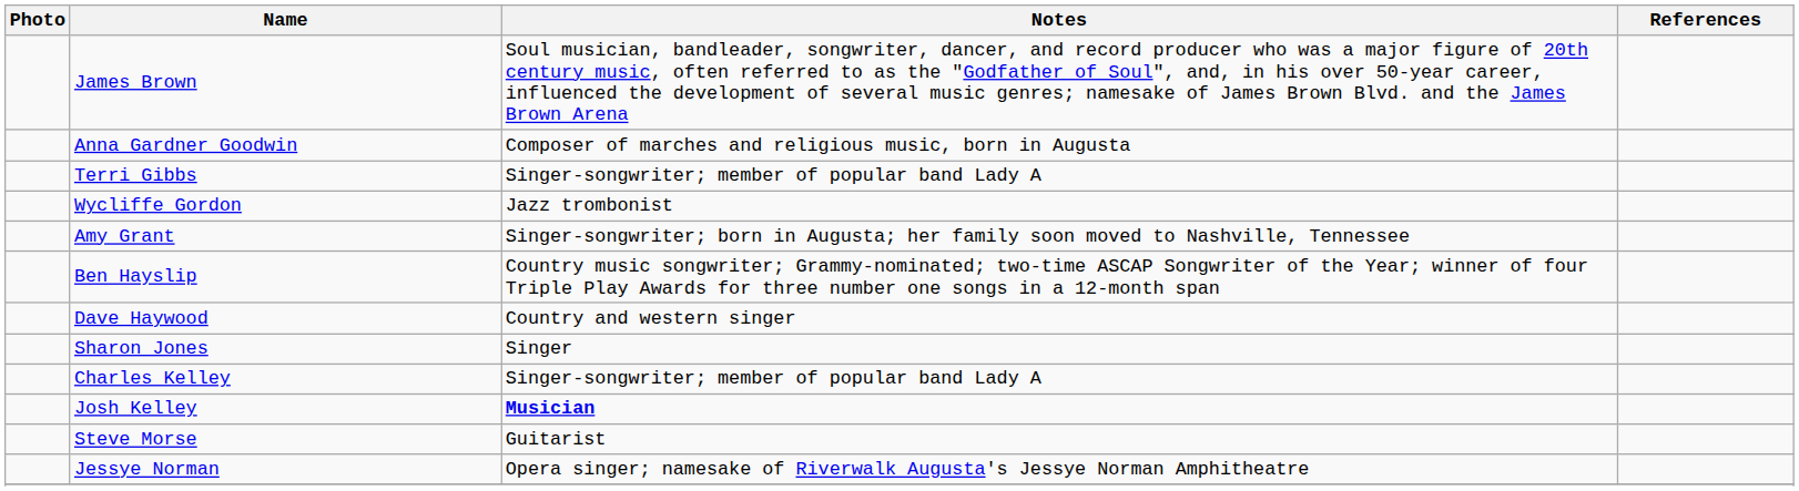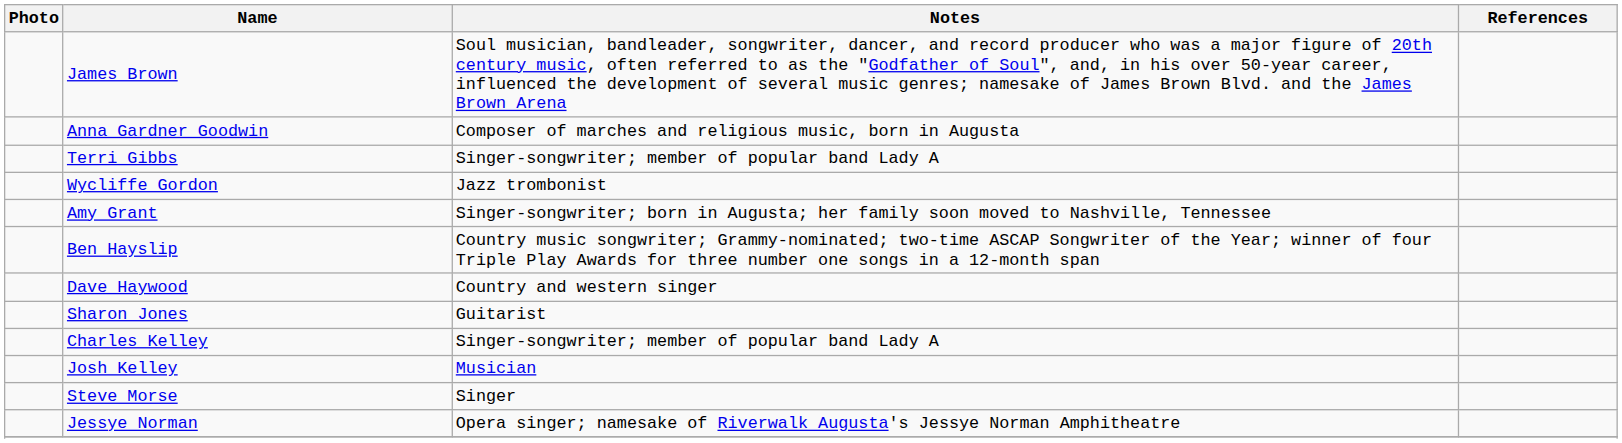 <table class="wikitable sortable">
 <tr>
 <th width="100px" class="unsortable">Photo</th>
 <th width="25%">Name</th>
 <th width="65%">Notes</th>
 <th width="10%" class="unsortable">References</th>
 </tr>
 <tr>
 <td></td>
 <td><a href='#'>James Brown</a></td>
 <td>Soul musician, bandleader, songwriter, dancer, and record producer who was a major figure of <a href='#'>20th century music</a>, often referred to as the "<a href='#'>Godfather of Soul</a>", and, in his over 50-year career, influenced the development of several music genres; namesake of James Brown Blvd. and the <a href='#'>James Brown Arena</a></td>
 <td></td>
 </tr>
 <tr>
 <td></td>
 <td><a href='#'>Anna Gardner Goodwin</a></td>
 <td>Composer of marches and religious music, born in Augusta</td>
 <td></td>
 </tr>
 <tr>
 <td></td>
 <td><a href='#'>Terri Gibbs</a></td>
 <td>Singer-songwriter; member of popular band Lady A</td>
 <td></td>
 </tr>
 <tr>
 <td></td>
 <td><a href='#'>Wycliffe Gordon</a></td>
 <td>Jazz trombonist</td>
 <td></td>
 </tr>
 <tr>
 <td></td>
 <td><a href='#'>Amy Grant</a></td>
 <td>Singer-songwriter; born in Augusta; her family soon moved to Nashville, Tennessee</td>
 <td></td>
 </tr>
 <tr>
 <td></td>
 <td><a href='#'>Ben Hayslip</a></td>
 <td>Country music songwriter; Grammy-nominated; two-time ASCAP Songwriter of the Year; winner of four Triple Play Awards for three number one songs in a 12-month span</td>
 <td></td>
 </tr>
 <tr>
 <td></td>
 <td><a href='#'>Dave Haywood</a></td>
 <td>Country and western singer</td>
 <td></td>
 </tr>
 <tr>
 <td></td>
 <td><a href='#'>Sharon Jones</a></td>
-<td>Singer</td>
+<td>Guitarist</td>
 <td></td>
 </tr>
 <tr>
 <td></td>
 <td><a href='#'>Charles Kelley</a></td>
 <td>Singer-songwriter; member of popular band Lady A</td>
 <td></td>
 </tr>
 <tr>
 <td></td>
 <td><a href='#'>Josh Kelley</a></td>
-<td><strong><a href='#'>Musician</a></strong></td>
+<td><a href='#'>Musician</a></td>
 <td></td>
 </tr>
 <tr>
 <td></td>
 <td><a href='#'>Steve Morse</a></td>
-<td>Guitarist</td>
+<td>Singer</td>
 <td></td>
 </tr>
 <tr>
 <td></td>
 <td><a href='#'>Jessye Norman</a></td>
 <td>Opera singer; namesake of <a href='#'>Riverwalk Augusta</a>'s Jessye Norman Amphitheatre</td>
 <td></td>
 </tr>
 <tr>
 </tr>
 <tr>
 </tr>
 </table>
